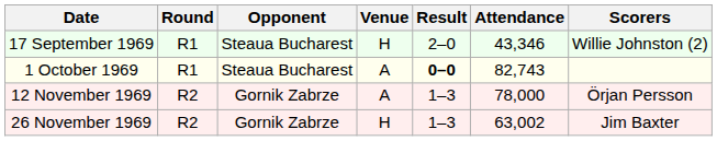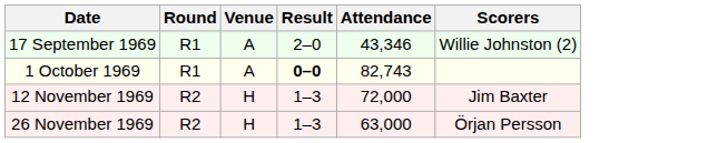 <table class="wikitable sortable" style="font-size:100%; text-align:center">
 <tr>
 <th>Date</th>
 <th>Round</th>
-<th>Opponent</th>
 <th>Venue</th>
 <th>Result</th>
 <th>Attendance</th>
 <th>Scorers</th>
 </tr>
 <tr bgcolor = "#EEFFEE">
 <td>17 September 1969</td>
 <td>R1</td>
-<td>Steaua Bucharest</td>
-<td>H</td>
+<td>A</td>
 <td>2–0</td>
 <td>43,346</td>
 <td>Willie Johnston (2)</td>
 </tr>
 <tr bgcolor = "#FFFFEE">
 <td>1 October 1969</td>
 <td>R1</td>
-<td>Steaua Bucharest</td>
 <td>A</td>
 <td><strong>0–0</strong></td>
 <td>82,743</td>
 <td></td>
 </tr>
 <tr bgcolor = "#FFEEEE">
 <td>12 November 1969</td>
 <td>R2</td>
-<td>Gornik Zabrze</td>
-<td>A</td>
+<td>H</td>
 <td>1–3</td>
-<td>78,000</td>
-<td>Örjan Persson</td>
+<td>72,000</td>
+<td>Jim Baxter</td>
 </tr>
 <tr bgcolor = "#FFEEEE">
 <td>26 November 1969</td>
 <td>R2</td>
-<td>Gornik Zabrze</td>
 <td>H</td>
 <td>1–3</td>
-<td>63,002</td>
-<td>Jim Baxter</td>
+<td>63,000</td>
+<td>Örjan Persson</td>
 </tr>
 </table>
